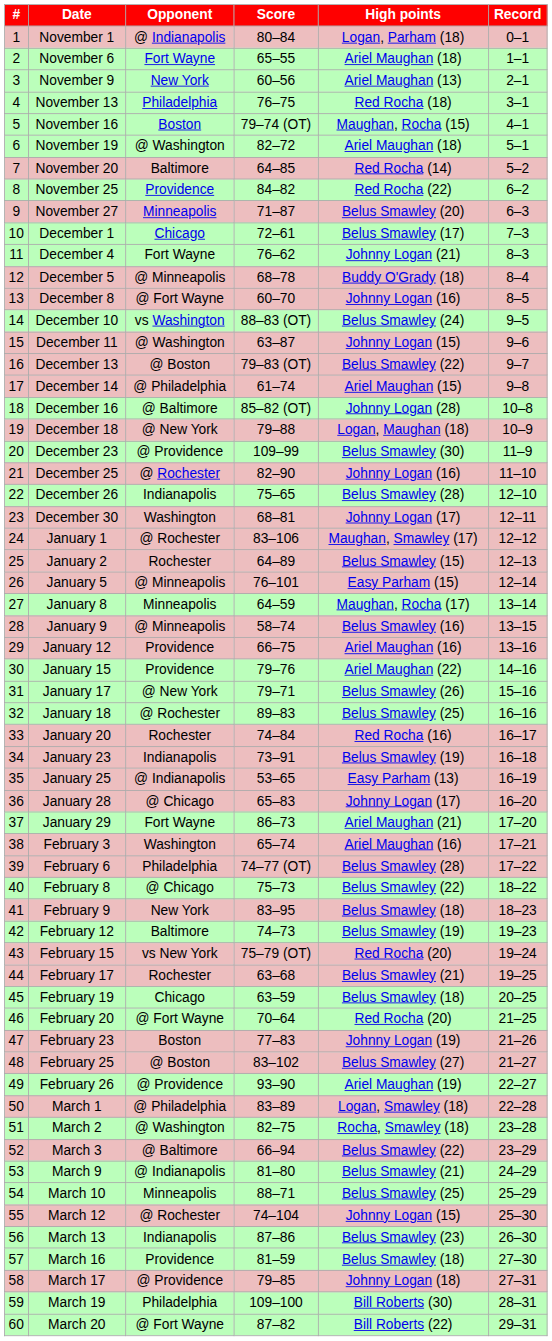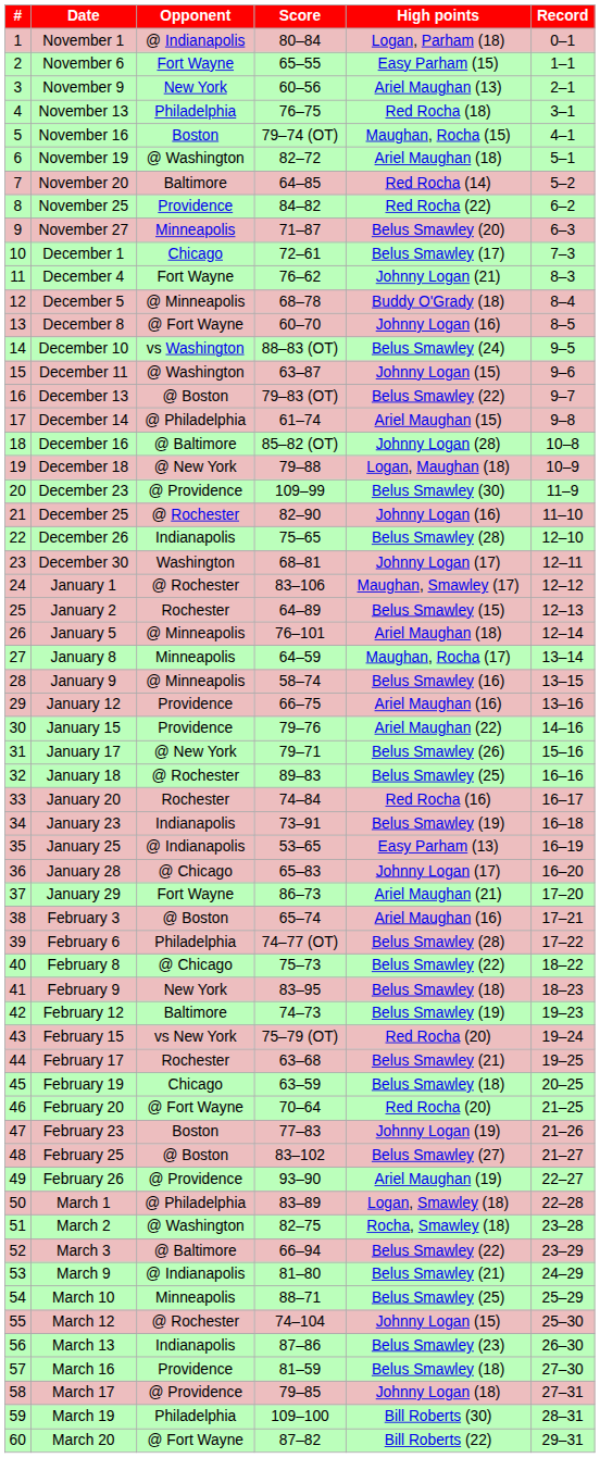 <table class="wikitable" width="50%">
 <tr align="center"  style="background:#FF0000;color:white;">
 <td><strong>#</strong></td>
 <td><strong>Date</strong></td>
 <td><strong>Opponent</strong></td>
 <td><strong>Score</strong></td>
 <td><strong>High points</strong></td>
 <td><strong>Record</strong></td>
 </tr>
 <tr align="center" bgcolor="edbebf">
 <td>1</td>
 <td>November 1</td>
 <td>@ <a href='#'>Indianapolis</a></td>
 <td>80–84</td>
 <td><a href='#'>Logan</a>, <a href='#'>Parham</a> (18)</td>
 <td>0–1</td>
 </tr>
 <tr align="center" bgcolor="bbffbb">
 <td>2</td>
 <td>November 6</td>
 <td><a href='#'>Fort Wayne</a></td>
 <td>65–55</td>
-<td><a href='#'>Ariel Maughan</a> (18)</td>
+<td><a href='#'>Easy Parham</a> (15)</td>
 <td>1–1</td>
 </tr>
 <tr align="center" bgcolor="bbffbb">
 <td>3</td>
 <td>November 9</td>
 <td><a href='#'>New York</a></td>
 <td>60–56</td>
 <td><a href='#'>Ariel Maughan</a> (13)</td>
 <td>2–1</td>
 </tr>
 <tr align="center" bgcolor="bbffbb">
 <td>4</td>
 <td>November 13</td>
 <td><a href='#'>Philadelphia</a></td>
 <td>76–75</td>
 <td><a href='#'>Red Rocha</a> (18)</td>
 <td>3–1</td>
 </tr>
 <tr align="center" bgcolor="bbffbb">
 <td>5</td>
 <td>November 16</td>
 <td><a href='#'>Boston</a></td>
 <td>79–74 (OT)</td>
 <td><a href='#'>Maughan</a>, <a href='#'>Rocha</a> (15)</td>
 <td>4–1</td>
 </tr>
 <tr align="center" bgcolor="bbffbb">
 <td>6</td>
 <td>November 19</td>
 <td>@ Washington</td>
 <td>82–72</td>
 <td><a href='#'>Ariel Maughan</a> (18)</td>
 <td>5–1</td>
 </tr>
 <tr align="center" bgcolor="edbebf">
 <td>7</td>
 <td>November 20</td>
 <td>Baltimore</td>
 <td>64–85</td>
 <td><a href='#'>Red Rocha</a> (14)</td>
 <td>5–2</td>
 </tr>
 <tr align="center" bgcolor="bbffbb">
 <td>8</td>
 <td>November 25</td>
 <td><a href='#'>Providence</a></td>
 <td>84–82</td>
 <td><a href='#'>Red Rocha</a> (22)</td>
 <td>6–2</td>
 </tr>
 <tr align="center" bgcolor="edbebf">
 <td>9</td>
 <td>November 27</td>
 <td><a href='#'>Minneapolis</a></td>
 <td>71–87</td>
 <td><a href='#'>Belus Smawley</a> (20)</td>
 <td>6–3</td>
 </tr>
 <tr align="center" bgcolor="bbffbb">
 <td>10</td>
 <td>December 1</td>
 <td><a href='#'>Chicago</a></td>
 <td>72–61</td>
 <td><a href='#'>Belus Smawley</a> (17)</td>
 <td>7–3</td>
 </tr>
 <tr align="center" bgcolor="bbffbb">
 <td>11</td>
 <td>December 4</td>
 <td>Fort Wayne</td>
 <td>76–62</td>
 <td><a href='#'>Johnny Logan</a> (21)</td>
 <td>8–3</td>
 </tr>
 <tr align="center" bgcolor="edbebf">
 <td>12</td>
 <td>December 5</td>
 <td>@ Minneapolis</td>
 <td>68–78</td>
 <td><a href='#'>Buddy O'Grady</a> (18)</td>
 <td>8–4</td>
 </tr>
 <tr align="center" bgcolor="edbebf">
 <td>13</td>
 <td>December 8</td>
 <td>@ Fort Wayne</td>
 <td>60–70</td>
 <td><a href='#'>Johnny Logan</a> (16)</td>
 <td>8–5</td>
 </tr>
 <tr align="center" bgcolor="bbffbb">
 <td>14</td>
 <td>December 10</td>
 <td>vs <a href='#'>Washington</a></td>
 <td>88–83 (OT)</td>
 <td><a href='#'>Belus Smawley</a> (24)</td>
 <td>9–5</td>
 </tr>
 <tr align="center" bgcolor="edbebf">
 <td>15</td>
 <td>December 11</td>
 <td>@ Washington</td>
 <td>63–87</td>
 <td><a href='#'>Johnny Logan</a> (15)</td>
 <td>9–6</td>
 </tr>
 <tr align="center" bgcolor="edbebf">
 <td>16</td>
 <td>December 13</td>
 <td>@ Boston</td>
 <td>79–83 (OT)</td>
 <td><a href='#'>Belus Smawley</a> (22)</td>
 <td>9–7</td>
 </tr>
 <tr align="center" bgcolor="edbebf">
 <td>17</td>
 <td>December 14</td>
 <td>@ Philadelphia</td>
 <td>61–74</td>
 <td><a href='#'>Ariel Maughan</a> (15)</td>
 <td>9–8</td>
 </tr>
 <tr align="center" bgcolor="bbffbb">
 <td>18</td>
 <td>December 16</td>
 <td>@ Baltimore</td>
 <td>85–82 (OT)</td>
 <td><a href='#'>Johnny Logan</a> (28)</td>
 <td>10–8</td>
 </tr>
 <tr align="center" bgcolor="edbebf">
 <td>19</td>
 <td>December 18</td>
 <td>@ New York</td>
 <td>79–88</td>
 <td><a href='#'>Logan</a>, <a href='#'>Maughan</a> (18)</td>
 <td>10–9</td>
 </tr>
 <tr align="center" bgcolor="bbffbb">
 <td>20</td>
 <td>December 23</td>
 <td>@ Providence</td>
 <td>109–99</td>
 <td><a href='#'>Belus Smawley</a> (30)</td>
 <td>11–9</td>
 </tr>
 <tr align="center" bgcolor="edbebf">
 <td>21</td>
 <td>December 25</td>
 <td>@ <a href='#'>Rochester</a></td>
 <td>82–90</td>
 <td><a href='#'>Johnny Logan</a> (16)</td>
 <td>11–10</td>
 </tr>
 <tr align="center" bgcolor="bbffbb">
 <td>22</td>
 <td>December 26</td>
 <td>Indianapolis</td>
 <td>75–65</td>
 <td><a href='#'>Belus Smawley</a> (28)</td>
 <td>12–10</td>
 </tr>
 <tr align="center" bgcolor="edbebf">
 <td>23</td>
 <td>December 30</td>
 <td>Washington</td>
 <td>68–81</td>
 <td><a href='#'>Johnny Logan</a> (17)</td>
 <td>12–11</td>
 </tr>
 <tr align="center" bgcolor="edbebf">
 <td>24</td>
 <td>January 1</td>
 <td>@ Rochester</td>
 <td>83–106</td>
 <td><a href='#'>Maughan</a>, <a href='#'>Smawley</a> (17)</td>
 <td>12–12</td>
 </tr>
 <tr align="center" bgcolor="edbebf">
 <td>25</td>
 <td>January 2</td>
 <td>Rochester</td>
 <td>64–89</td>
 <td><a href='#'>Belus Smawley</a> (15)</td>
 <td>12–13</td>
 </tr>
 <tr align="center" bgcolor="edbebf">
 <td>26</td>
 <td>January 5</td>
 <td>@ Minneapolis</td>
 <td>76–101</td>
-<td><a href='#'>Easy Parham</a> (15)</td>
+<td><a href='#'>Ariel Maughan</a> (18)</td>
 <td>12–14</td>
 </tr>
 <tr align="center" bgcolor="bbffbb">
 <td>27</td>
 <td>January 8</td>
 <td>Minneapolis</td>
 <td>64–59</td>
 <td><a href='#'>Maughan</a>, <a href='#'>Rocha</a> (17)</td>
 <td>13–14</td>
 </tr>
 <tr align="center" bgcolor="edbebf">
 <td>28</td>
 <td>January 9</td>
 <td>@ Minneapolis</td>
 <td>58–74</td>
 <td><a href='#'>Belus Smawley</a> (16)</td>
 <td>13–15</td>
 </tr>
 <tr align="center" bgcolor="edbebf">
 <td>29</td>
 <td>January 12</td>
 <td>Providence</td>
 <td>66–75</td>
 <td><a href='#'>Ariel Maughan</a> (16)</td>
 <td>13–16</td>
 </tr>
 <tr align="center" bgcolor="bbffbb">
 <td>30</td>
 <td>January 15</td>
 <td>Providence</td>
 <td>79–76</td>
 <td><a href='#'>Ariel Maughan</a> (22)</td>
 <td>14–16</td>
 </tr>
 <tr align="center" bgcolor="bbffbb">
 <td>31</td>
 <td>January 17</td>
 <td>@ New York</td>
 <td>79–71</td>
 <td><a href='#'>Belus Smawley</a> (26)</td>
 <td>15–16</td>
 </tr>
 <tr align="center" bgcolor="bbffbb">
 <td>32</td>
 <td>January 18</td>
 <td>@ Rochester</td>
 <td>89–83</td>
 <td><a href='#'>Belus Smawley</a> (25)</td>
 <td>16–16</td>
 </tr>
 <tr align="center" bgcolor="edbebf">
 <td>33</td>
 <td>January 20</td>
 <td>Rochester</td>
 <td>74–84</td>
 <td><a href='#'>Red Rocha</a> (16)</td>
 <td>16–17</td>
 </tr>
 <tr align="center" bgcolor="edbebf">
 <td>34</td>
 <td>January 23</td>
 <td>Indianapolis</td>
 <td>73–91</td>
 <td><a href='#'>Belus Smawley</a> (19)</td>
 <td>16–18</td>
 </tr>
 <tr align="center" bgcolor="edbebf">
 <td>35</td>
 <td>January 25</td>
 <td>@ Indianapolis</td>
 <td>53–65</td>
 <td><a href='#'>Easy Parham</a> (13)</td>
 <td>16–19</td>
 </tr>
 <tr align="center" bgcolor="edbebf">
 <td>36</td>
 <td>January 28</td>
 <td>@ Chicago</td>
 <td>65–83</td>
 <td><a href='#'>Johnny Logan</a> (17)</td>
 <td>16–20</td>
 </tr>
 <tr align="center" bgcolor="bbffbb">
 <td>37</td>
 <td>January 29</td>
 <td>Fort Wayne</td>
 <td>86–73</td>
 <td><a href='#'>Ariel Maughan</a> (21)</td>
 <td>17–20</td>
 </tr>
 <tr align="center" bgcolor="edbebf">
 <td>38</td>
 <td>February 3</td>
-<td>Washington</td>
+<td>@ Boston</td>
 <td>65–74</td>
 <td><a href='#'>Ariel Maughan</a> (16)</td>
 <td>17–21</td>
 </tr>
 <tr align="center" bgcolor="edbebf">
 <td>39</td>
 <td>February 6</td>
 <td>Philadelphia</td>
 <td>74–77 (OT)</td>
 <td><a href='#'>Belus Smawley</a> (28)</td>
 <td>17–22</td>
 </tr>
 <tr align="center" bgcolor="bbffbb">
 <td>40</td>
 <td>February 8</td>
 <td>@ Chicago</td>
 <td>75–73</td>
 <td><a href='#'>Belus Smawley</a> (22)</td>
 <td>18–22</td>
 </tr>
 <tr align="center" bgcolor="edbebf">
 <td>41</td>
 <td>February 9</td>
 <td>New York</td>
 <td>83–95</td>
 <td><a href='#'>Belus Smawley</a> (18)</td>
 <td>18–23</td>
 </tr>
 <tr align="center" bgcolor="bbffbb">
 <td>42</td>
 <td>February 12</td>
 <td>Baltimore</td>
 <td>74–73</td>
 <td><a href='#'>Belus Smawley</a> (19)</td>
 <td>19–23</td>
 </tr>
 <tr align="center" bgcolor="edbebf">
 <td>43</td>
 <td>February 15</td>
 <td>vs New York</td>
 <td>75–79 (OT)</td>
 <td><a href='#'>Red Rocha</a> (20)</td>
 <td>19–24</td>
 </tr>
 <tr align="center" bgcolor="edbebf">
 <td>44</td>
 <td>February 17</td>
 <td>Rochester</td>
 <td>63–68</td>
 <td><a href='#'>Belus Smawley</a> (21)</td>
 <td>19–25</td>
 </tr>
 <tr align="center" bgcolor="bbffbb">
 <td>45</td>
 <td>February 19</td>
 <td>Chicago</td>
 <td>63–59</td>
 <td><a href='#'>Belus Smawley</a> (18)</td>
 <td>20–25</td>
 </tr>
 <tr align="center" bgcolor="bbffbb">
 <td>46</td>
 <td>February 20</td>
 <td>@ Fort Wayne</td>
 <td>70–64</td>
 <td><a href='#'>Red Rocha</a> (20)</td>
 <td>21–25</td>
 </tr>
 <tr align="center" bgcolor="edbebf">
 <td>47</td>
 <td>February 23</td>
 <td>Boston</td>
 <td>77–83</td>
 <td><a href='#'>Johnny Logan</a> (19)</td>
 <td>21–26</td>
 </tr>
 <tr align="center" bgcolor="edbebf">
 <td>48</td>
 <td>February 25</td>
 <td>@ Boston</td>
 <td>83–102</td>
 <td><a href='#'>Belus Smawley</a> (27)</td>
 <td>21–27</td>
 </tr>
 <tr align="center" bgcolor="bbffbb">
 <td>49</td>
 <td>February 26</td>
 <td>@ Providence</td>
 <td>93–90</td>
 <td><a href='#'>Ariel Maughan</a> (19)</td>
 <td>22–27</td>
 </tr>
 <tr align="center" bgcolor="edbebf">
 <td>50</td>
 <td>March 1</td>
 <td>@ Philadelphia</td>
 <td>83–89</td>
 <td><a href='#'>Logan</a>, <a href='#'>Smawley</a> (18)</td>
 <td>22–28</td>
 </tr>
 <tr align="center" bgcolor="bbffbb">
 <td>51</td>
 <td>March 2</td>
 <td>@ Washington</td>
 <td>82–75</td>
 <td><a href='#'>Rocha</a>, <a href='#'>Smawley</a> (18)</td>
 <td>23–28</td>
 </tr>
 <tr align="center" bgcolor="edbebf">
 <td>52</td>
 <td>March 3</td>
 <td>@ Baltimore</td>
 <td>66–94</td>
 <td><a href='#'>Belus Smawley</a> (22)</td>
 <td>23–29</td>
 </tr>
 <tr align="center" bgcolor="bbffbb">
 <td>53</td>
 <td>March 9</td>
 <td>@ Indianapolis</td>
 <td>81–80</td>
 <td><a href='#'>Belus Smawley</a> (21)</td>
 <td>24–29</td>
 </tr>
 <tr align="center" bgcolor="bbffbb">
 <td>54</td>
 <td>March 10</td>
 <td>Minneapolis</td>
 <td>88–71</td>
 <td><a href='#'>Belus Smawley</a> (25)</td>
 <td>25–29</td>
 </tr>
 <tr align="center" bgcolor="edbebf">
 <td>55</td>
 <td>March 12</td>
 <td>@ Rochester</td>
 <td>74–104</td>
 <td><a href='#'>Johnny Logan</a> (15)</td>
 <td>25–30</td>
 </tr>
 <tr align="center" bgcolor="bbffbb">
 <td>56</td>
 <td>March 13</td>
 <td>Indianapolis</td>
 <td>87–86</td>
 <td><a href='#'>Belus Smawley</a> (23)</td>
 <td>26–30</td>
 </tr>
 <tr align="center" bgcolor="bbffbb">
 <td>57</td>
 <td>March 16</td>
 <td>Providence</td>
 <td>81–59</td>
 <td><a href='#'>Belus Smawley</a> (18)</td>
 <td>27–30</td>
 </tr>
 <tr align="center" bgcolor="edbebf">
 <td>58</td>
 <td>March 17</td>
 <td>@ Providence</td>
 <td>79–85</td>
 <td><a href='#'>Johnny Logan</a> (18)</td>
 <td>27–31</td>
 </tr>
 <tr align="center" bgcolor="bbffbb">
 <td>59</td>
 <td>March 19</td>
 <td>Philadelphia</td>
 <td>109–100</td>
 <td><a href='#'>Bill Roberts</a> (30)</td>
 <td>28–31</td>
 </tr>
 <tr align="center" bgcolor="bbffbb">
 <td>60</td>
 <td>March 20</td>
 <td>@ Fort Wayne</td>
 <td>87–82</td>
 <td><a href='#'>Bill Roberts</a> (22)</td>
 <td>29–31</td>
 </tr>
 </table>
